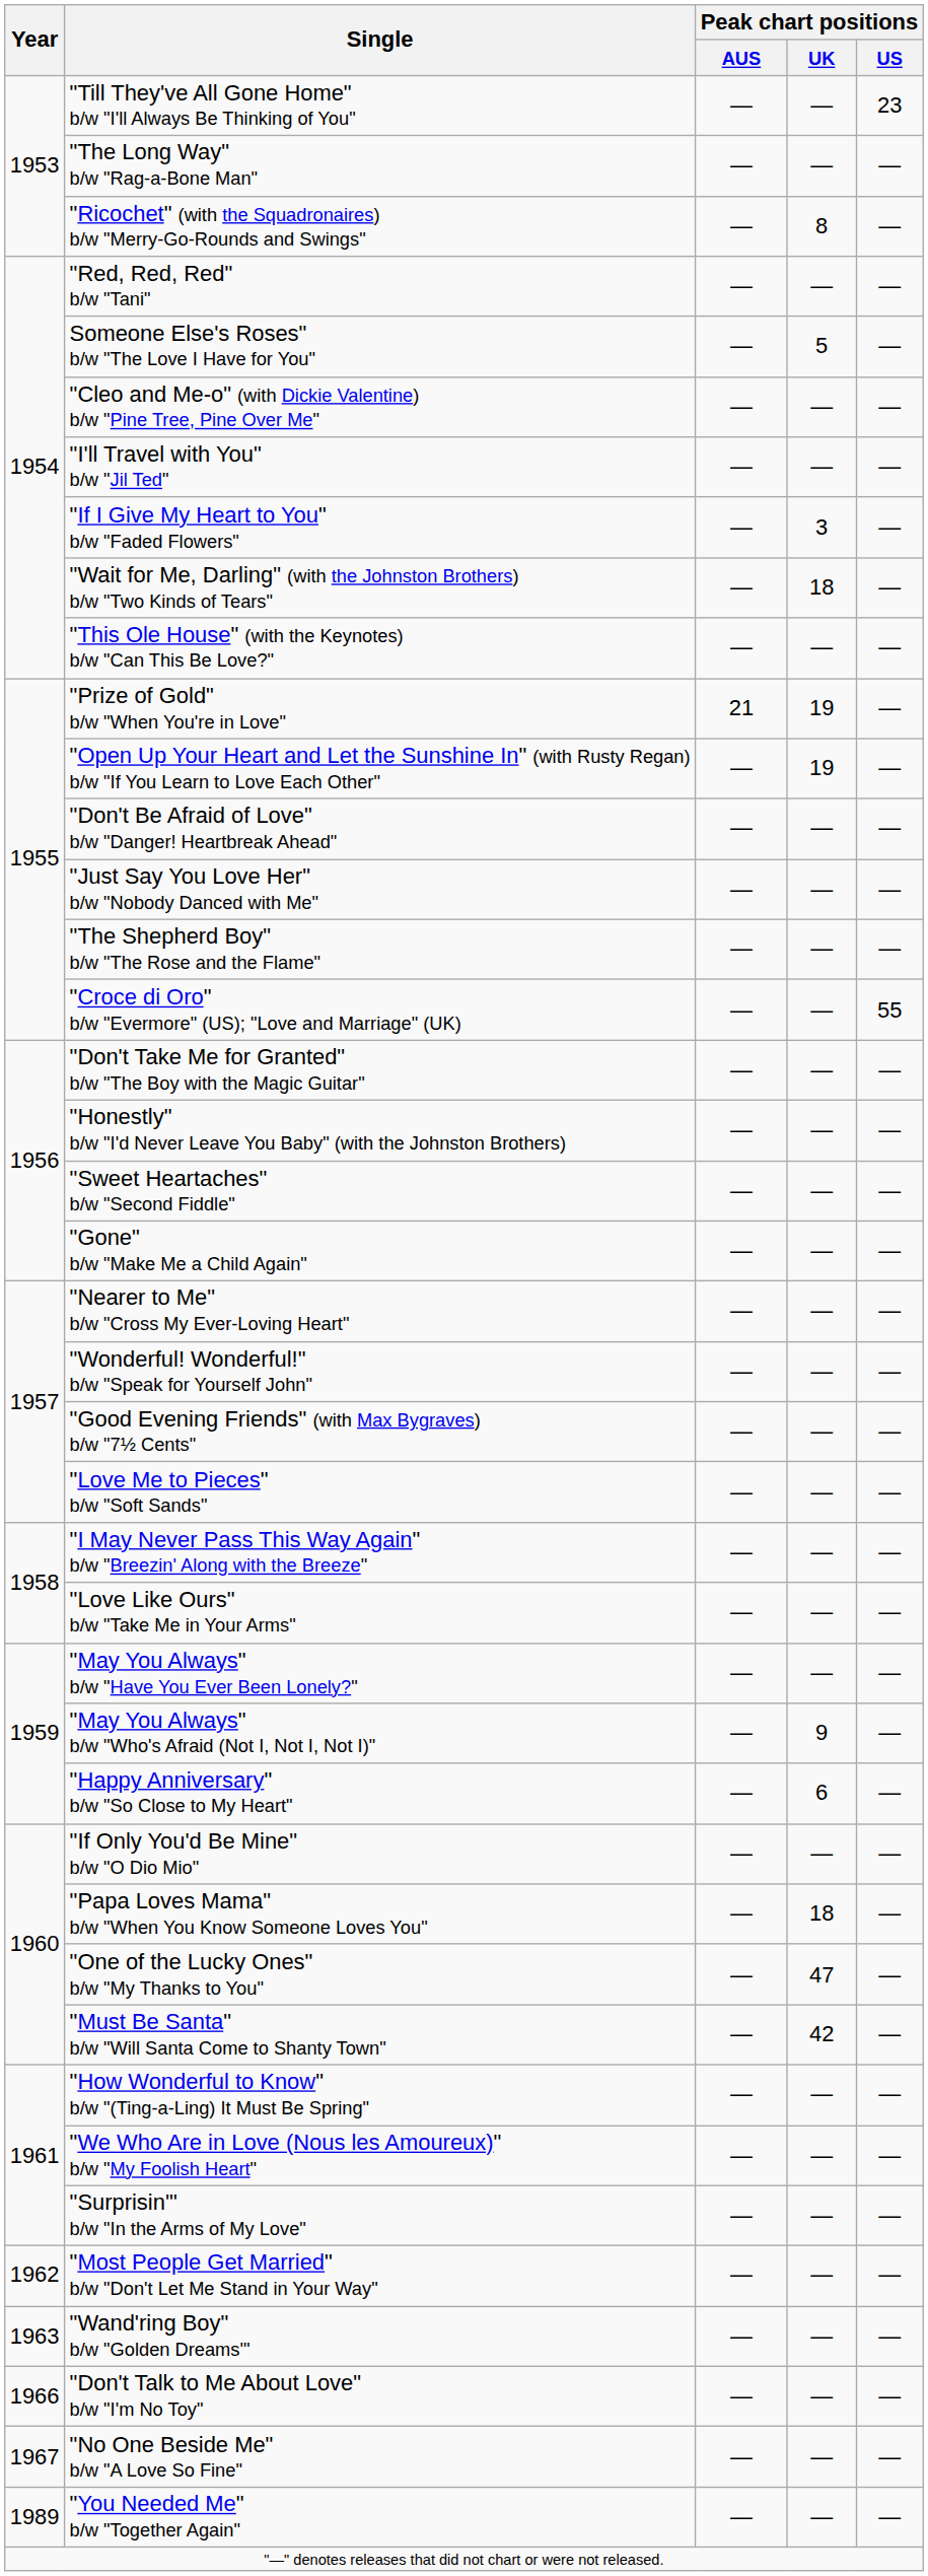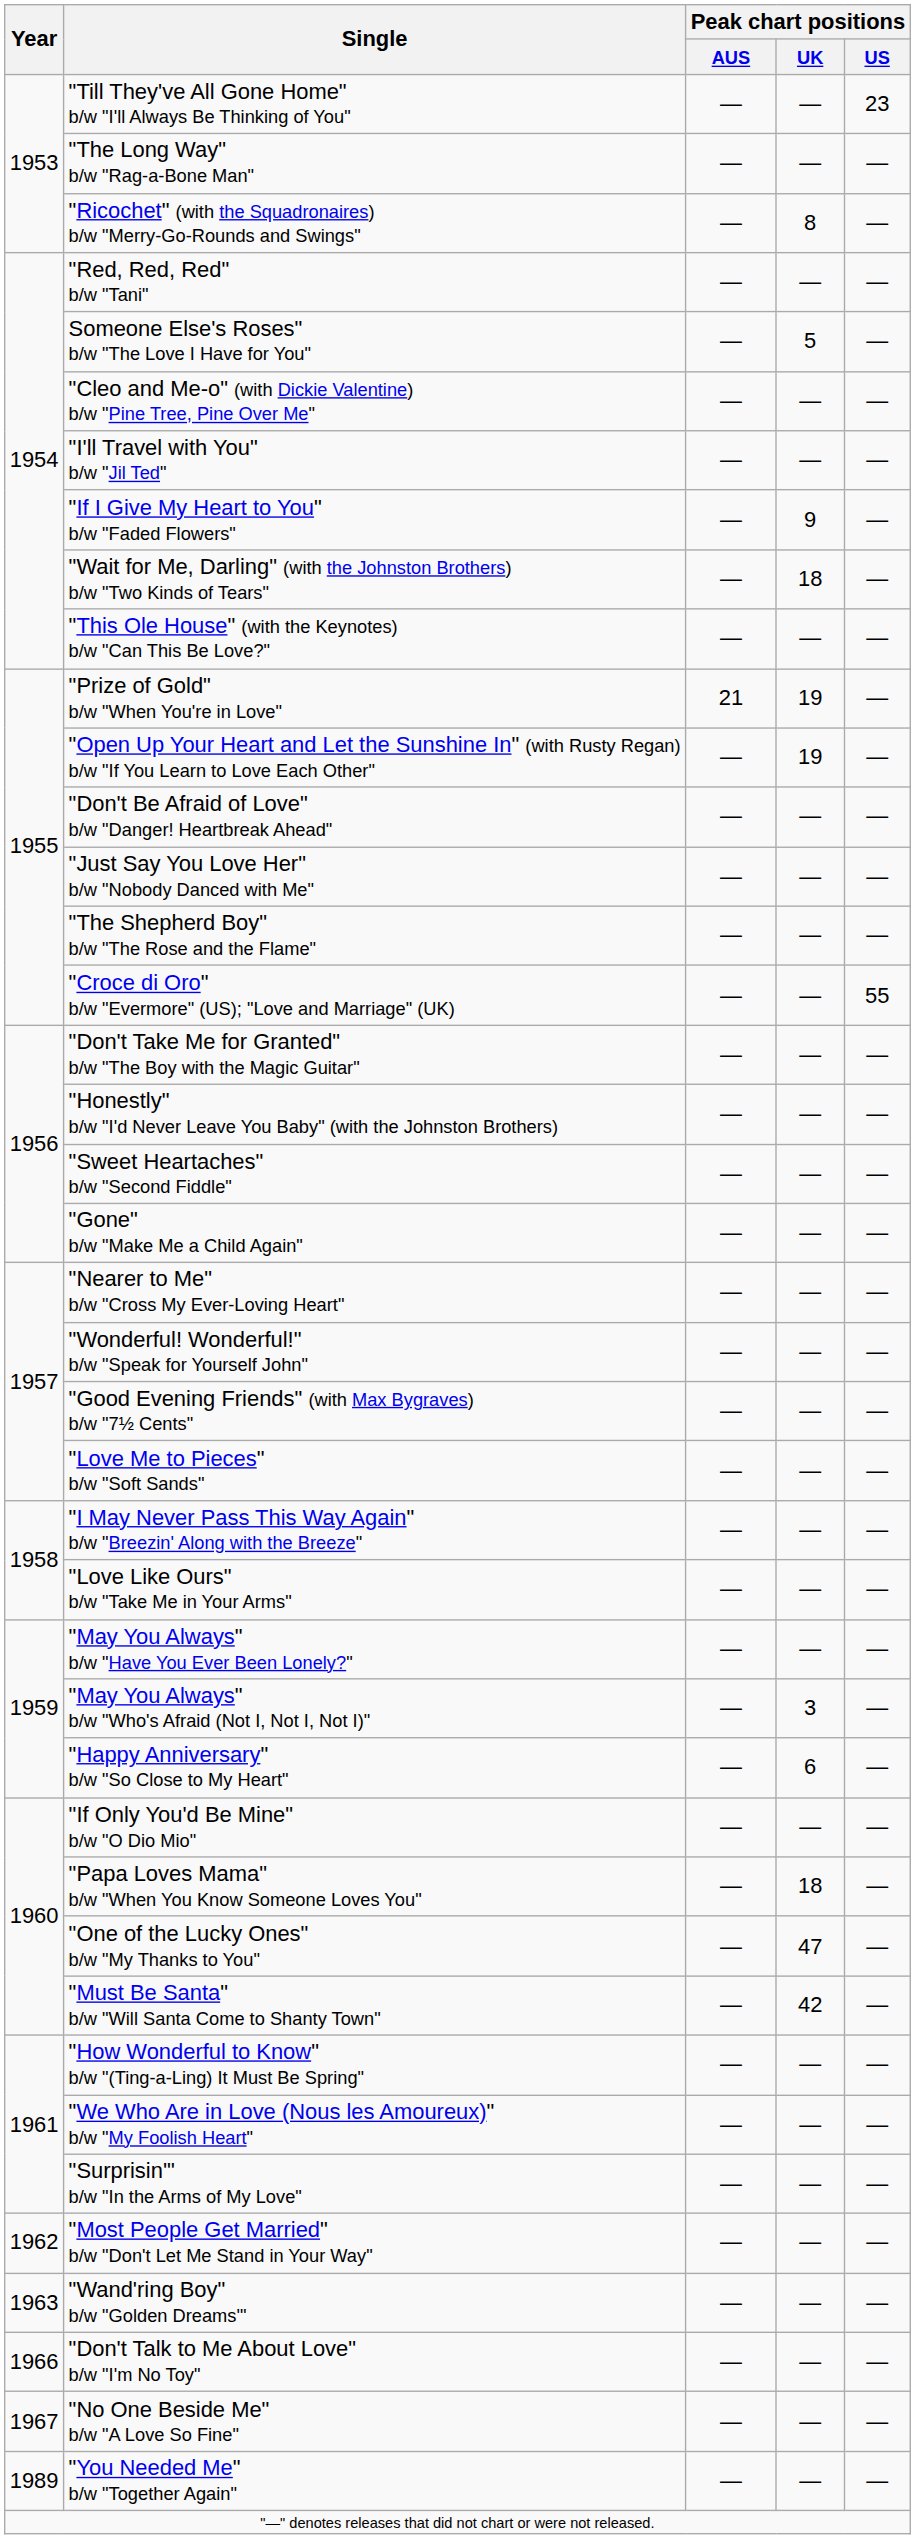 <table class="wikitable" style="text-align:center">
 <tr>
 <th rowspan="2">Year</th>
 <th rowspan="2">Single</th>
 <th colspan="3">Peak chart positions</th>
 </tr>
 <tr>
 <th><small><a href='#'>AUS</a></small></th>
 <th><small><a href='#'>UK</a></small></th>
 <th><small><a href='#'>US</a></small></th>
 </tr>
 <tr>
 <td rowspan="3">1953</td>
 <td align="left">"Till They've All Gone Home"<br><small>b/w "I'll Always Be Thinking of You"</small></td>
 <td>—</td>
 <td>—</td>
 <td>23</td>
 </tr>
 <tr>
 <td align="left">"The Long Way"<br><small>b/w "Rag-a-Bone Man"</small></td>
 <td>—</td>
 <td>—</td>
 <td>—</td>
 </tr>
 <tr>
 <td align="left">"<a href='#'>Ricochet</a>" <small>(with <a href='#'>the Squadronaires</a>)</small><br><small>b/w "Merry-Go-Rounds and Swings"</small></td>
 <td>—</td>
 <td>8</td>
 <td>—</td>
 </tr>
 <tr>
 <td rowspan="7">1954</td>
 <td align="left">"Red, Red, Red"<br><small>b/w "Tani"</small></td>
 <td>—</td>
 <td>—</td>
 <td>—</td>
 </tr>
 <tr>
 <td align="left">Someone Else's Roses"<br><small>b/w "The Love I Have for You"</small></td>
 <td>—</td>
 <td>5</td>
 <td>—</td>
 </tr>
 <tr>
 <td align="left">"Cleo and Me-o" <small>(with <a href='#'>Dickie Valentine</a>)</small><br><small>b/w "<a href='#'>Pine Tree, Pine Over Me</a>"</small></td>
 <td>—</td>
 <td>—</td>
 <td>—</td>
 </tr>
 <tr>
 <td align="left">"I'll Travel with You"<br><small>b/w "<a href='#'>Jil Ted</a>"</small></td>
 <td>—</td>
 <td>—</td>
 <td>—</td>
 </tr>
 <tr>
 <td align="left">"<a href='#'>If I Give My Heart to You</a>"<br><small>b/w "Faded Flowers"</small></td>
 <td>—</td>
-<td>3</td>
+<td>9</td>
 <td>—</td>
 </tr>
 <tr>
 <td align="left">"Wait for Me, Darling" <small>(with <a href='#'>the Johnston Brothers</a>)</small><br><small>b/w "Two Kinds of Tears"</small></td>
 <td>—</td>
 <td>18</td>
 <td>—</td>
 </tr>
 <tr>
 <td align="left">"<a href='#'>This Ole House</a>" <small>(with the Keynotes)</small><br><small>b/w "Can This Be Love?"</small></td>
 <td>—</td>
 <td>—</td>
 <td>—</td>
 </tr>
 <tr>
 <td rowspan="6">1955</td>
 <td align="left">"Prize of Gold"<br><small>b/w "When You're in Love"</small></td>
 <td>21</td>
 <td>19</td>
 <td>—</td>
 </tr>
 <tr>
 <td align="left">"<a href='#'>Open Up Your Heart and Let the Sunshine In</a>" <small>(with Rusty Regan)</small><br><small>b/w "If You Learn to Love Each Other"</small></td>
 <td>—</td>
 <td>19</td>
 <td>—</td>
 </tr>
 <tr>
 <td align="left">"Don't Be Afraid of Love"<br><small>b/w "Danger! Heartbreak Ahead"</small></td>
 <td>—</td>
 <td>—</td>
 <td>—</td>
 </tr>
 <tr>
 <td align="left">"Just Say You Love Her"<br><small>b/w "Nobody Danced with Me"</small></td>
 <td>—</td>
 <td>—</td>
 <td>—</td>
 </tr>
 <tr>
 <td align="left">"The Shepherd Boy"<br><small>b/w "The Rose and the Flame"</small></td>
 <td>—</td>
 <td>—</td>
 <td>—</td>
 </tr>
 <tr>
 <td align="left">"<a href='#'>Croce di Oro</a>"<br><small>b/w "Evermore" (US); "Love and Marriage" (UK)</small></td>
 <td>—</td>
 <td>—</td>
 <td>55</td>
 </tr>
 <tr>
 <td rowspan="4">1956</td>
 <td align="left">"Don't Take Me for Granted"<br><small>b/w "The Boy with the Magic Guitar"</small></td>
 <td>—</td>
 <td>—</td>
 <td>—</td>
 </tr>
 <tr>
 <td align="left">"Honestly"<br><small>b/w "I'd Never Leave You Baby" (with the Johnston Brothers)</small></td>
 <td>—</td>
 <td>—</td>
 <td>—</td>
 </tr>
 <tr>
 <td align="left">"Sweet Heartaches"<br><small>b/w "Second Fiddle"</small></td>
 <td>—</td>
 <td>—</td>
 <td>—</td>
 </tr>
 <tr>
 <td align="left">"Gone"<br><small>b/w "Make Me a Child Again"</small></td>
 <td>—</td>
 <td>—</td>
 <td>—</td>
 </tr>
 <tr>
 <td rowspan="4">1957</td>
 <td align="left">"Nearer to Me"<br><small>b/w "Cross My Ever-Loving Heart"</small></td>
 <td>—</td>
 <td>—</td>
 <td>—</td>
 </tr>
 <tr>
 <td align="left">"Wonderful! Wonderful!"<br><small>b/w "Speak for Yourself John"</small></td>
 <td>—</td>
 <td>—</td>
 <td>—</td>
 </tr>
 <tr>
 <td align="left">"Good Evening Friends" <small>(with <a href='#'>Max Bygraves</a>)</small><br><small>b/w "7½ Cents"</small></td>
 <td>—</td>
 <td>—</td>
 <td>—</td>
 </tr>
 <tr>
 <td align="left">"<a href='#'>Love Me to Pieces</a>"<br><small>b/w "Soft Sands"</small></td>
 <td>—</td>
 <td>—</td>
 <td>—</td>
 </tr>
 <tr>
 <td rowspan="2">1958</td>
 <td align="left">"<a href='#'>I May Never Pass This Way Again</a>"<br><small>b/w "<a href='#'>Breezin' Along with the Breeze</a>"</small></td>
 <td>—</td>
 <td>—</td>
 <td>—</td>
 </tr>
 <tr>
 <td align="left">"Love Like Ours"<br><small>b/w "Take Me in Your Arms"</small></td>
 <td>—</td>
 <td>—</td>
 <td>—</td>
 </tr>
 <tr>
 <td rowspan="3">1959</td>
 <td align="left">"<a href='#'>May You Always</a>"<br><small>b/w "<a href='#'>Have You Ever Been Lonely?</a>"</small></td>
 <td>—</td>
 <td>—</td>
 <td>—</td>
 </tr>
 <tr>
 <td align="left">"<a href='#'>May You Always</a>"<br><small>b/w "Who's Afraid (Not I, Not I, Not I)"</small></td>
 <td>—</td>
-<td>9</td>
+<td>3</td>
 <td>—</td>
 </tr>
 <tr>
 <td align="left">"<a href='#'>Happy Anniversary</a>"<br><small>b/w "So Close to My Heart"</small></td>
 <td>—</td>
 <td>6</td>
 <td>—</td>
 </tr>
 <tr>
 <td rowspan="4">1960</td>
 <td align="left">"If Only You'd Be Mine"<br><small>b/w "O Dio Mio"</small></td>
 <td>—</td>
 <td>—</td>
 <td>—</td>
 </tr>
 <tr>
 <td align="left">"Papa Loves Mama"<br><small>b/w "When You Know Someone Loves You"</small></td>
 <td>—</td>
 <td>18</td>
 <td>—</td>
 </tr>
 <tr>
 <td align="left">"One of the Lucky Ones"<br><small>b/w "My Thanks to You"</small></td>
 <td>—</td>
 <td>47</td>
 <td>—</td>
 </tr>
 <tr>
 <td align="left">"<a href='#'>Must Be Santa</a>"<br><small>b/w "Will Santa Come to Shanty Town"</small></td>
 <td>—</td>
 <td>42</td>
 <td>—</td>
 </tr>
 <tr>
 <td rowspan="3">1961</td>
 <td align="left">"<a href='#'>How Wonderful to Know</a>"<br><small>b/w "(Ting-a-Ling) It Must Be Spring"</small></td>
 <td>—</td>
 <td>—</td>
 <td>—</td>
 </tr>
 <tr>
 <td align="left">"<a href='#'>We Who Are in Love (Nous les Amoureux)</a>"<br><small>b/w "<a href='#'>My Foolish Heart</a>"</small></td>
 <td>—</td>
 <td>—</td>
 <td>—</td>
 </tr>
 <tr>
 <td align="left">"Surprisin'"<br><small>b/w "In the Arms of My Love"</small></td>
 <td>—</td>
 <td>—</td>
 <td>—</td>
 </tr>
 <tr>
 <td>1962</td>
 <td align="left">"<a href='#'>Most People Get Married</a>"<br><small>b/w "Don't Let Me Stand in Your Way"</small></td>
 <td>—</td>
 <td>—</td>
 <td>—</td>
 </tr>
 <tr>
 <td>1963</td>
 <td align="left">"Wand'ring Boy"<br><small>b/w "Golden Dreams'"</small></td>
 <td>—</td>
 <td>—</td>
 <td>—</td>
 </tr>
 <tr>
 <td>1966</td>
 <td align="left">"Don't Talk to Me About Love"<br><small>b/w "I'm No Toy"</small></td>
 <td>—</td>
 <td>—</td>
 <td>—</td>
 </tr>
 <tr>
 <td>1967</td>
 <td align="left">"No One Beside Me"<br><small>b/w "A Love So Fine"</small></td>
 <td>—</td>
 <td>—</td>
 <td>—</td>
 </tr>
 <tr>
 <td>1989</td>
 <td align="left">"<a href='#'>You Needed Me</a>"<br><small>b/w "Together Again"</small></td>
 <td>—</td>
 <td>—</td>
 <td>—</td>
 </tr>
 <tr>
 <td colspan="5" style="font-size:8pt">"—" denotes releases that did not chart or were not released.</td>
 </tr>
 </table>
